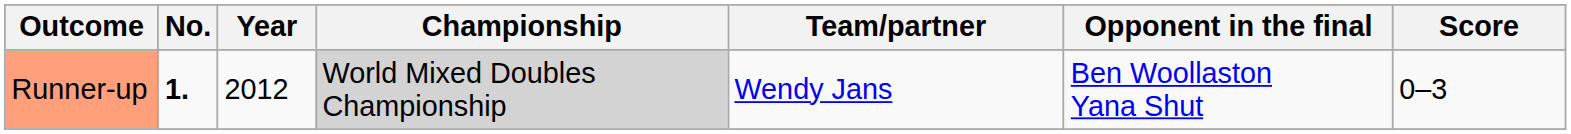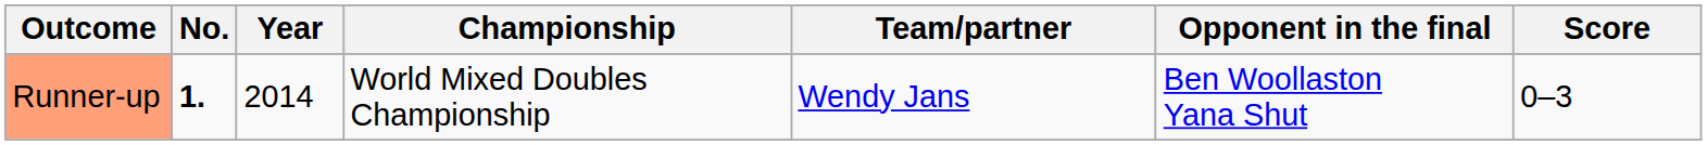 <table class="wikitable sortable">
 <tr>
 <th width="80">Outcome</th>
 <th width="20">No.</th>
 <th width="50">Year</th>
 <th width="250">Championship</th>
 <th width="200">Team/partner</th>
 <th width="200">Opponent in the final</th>
 <th width="100">Score</th>
 </tr>
 <tr>
 <td style="background:#ffa07a;">Runner-up</td>
 <td><strong>1.</strong></td>
-<td>2012</td>
-<td style="background: lightgrey;">World Mixed Doubles Championship</td>
+<td>2014</td>
+<td>World Mixed Doubles Championship</td>
 <td> <a href='#'>Wendy Jans</a></td>
 <td> <a href='#'>Ben Woollaston</a><br> <a href='#'>Yana Shut</a></td>
 <td>0–3</td>
 </tr>
 </table>
